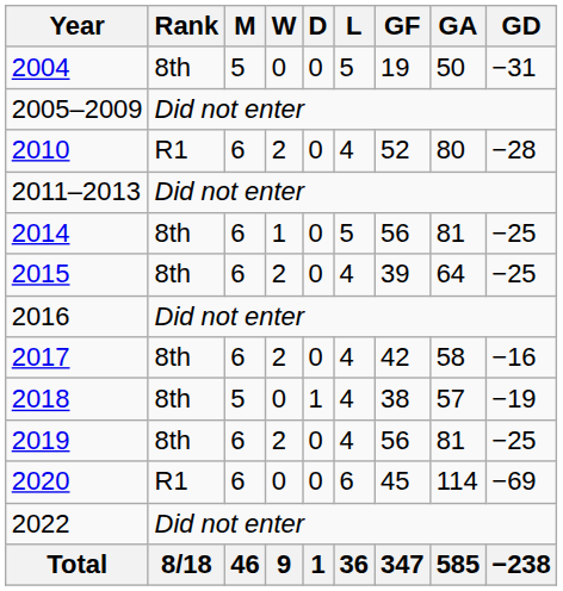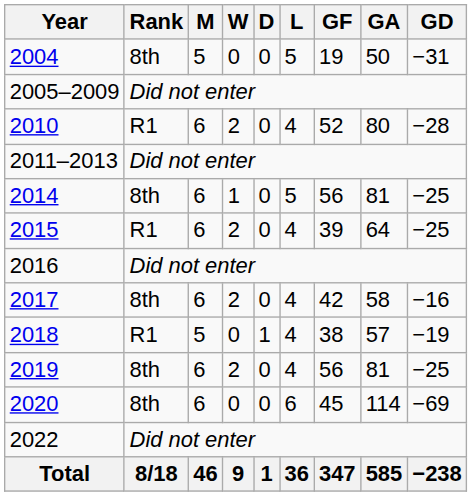 <table class="wikitable">
 <tr>
 <th>Year</th>
 <th>Rank</th>
 <th>M</th>
 <th>W</th>
 <th>D</th>
 <th>L</th>
 <th>GF</th>
 <th>GA</th>
 <th>GD</th>
 </tr>
 <tr>
 <td><a href='#'>2004</a></td>
 <td>8th</td>
 <td>5</td>
 <td>0</td>
 <td>0</td>
 <td>5</td>
 <td>19</td>
 <td>50</td>
 <td>−31</td>
 </tr>
 <tr>
 <td>2005–2009</td>
 <td colspan=8><em>Did not enter</em></td>
 </tr>
 <tr>
 <td><a href='#'>2010</a></td>
 <td>R1</td>
 <td>6</td>
 <td>2</td>
 <td>0</td>
 <td>4</td>
 <td>52</td>
 <td>80</td>
 <td>−28</td>
 </tr>
 <tr>
 <td>2011–2013</td>
 <td colspan=8><em>Did not enter</em></td>
 </tr>
 <tr>
 <td><a href='#'>2014</a></td>
 <td>8th</td>
 <td>6</td>
 <td>1</td>
 <td>0</td>
 <td>5</td>
 <td>56</td>
 <td>81</td>
 <td>−25</td>
 </tr>
 <tr>
 <td><a href='#'>2015</a></td>
-<td>8th</td>
+<td>R1</td>
 <td>6</td>
 <td>2</td>
 <td>0</td>
 <td>4</td>
 <td>39</td>
 <td>64</td>
 <td>−25</td>
 </tr>
 <tr>
 <td>2016</td>
 <td colspan=8><em>Did not enter</em></td>
 </tr>
 <tr>
 <td><a href='#'>2017</a></td>
 <td>8th</td>
 <td>6</td>
 <td>2</td>
 <td>0</td>
 <td>4</td>
 <td>42</td>
 <td>58</td>
 <td>−16</td>
 </tr>
 <tr>
 <td><a href='#'>2018</a></td>
-<td>8th</td>
+<td>R1</td>
 <td>5</td>
 <td>0</td>
 <td>1</td>
 <td>4</td>
 <td>38</td>
 <td>57</td>
 <td>−19</td>
 </tr>
 <tr>
 <td><a href='#'>2019</a></td>
 <td>8th</td>
 <td>6</td>
 <td>2</td>
 <td>0</td>
 <td>4</td>
 <td>56</td>
 <td>81</td>
 <td>−25</td>
 </tr>
 <tr>
 <td><a href='#'>2020</a></td>
-<td>R1</td>
+<td>8th</td>
 <td>6</td>
 <td>0</td>
 <td>0</td>
 <td>6</td>
 <td>45</td>
 <td>114</td>
 <td>−69</td>
 </tr>
 <tr>
 <td>2022</td>
 <td colspan=8><em>Did not enter</em></td>
 </tr>
 <tr>
 <th>Total</th>
 <th>8/18</th>
 <th>46</th>
 <th>9</th>
 <th>1</th>
 <th>36</th>
 <th>347</th>
 <th>585</th>
 <th>−238</th>
 </tr>
 </table>
